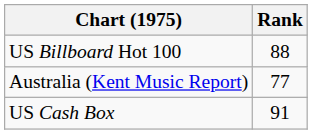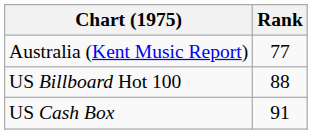 <table class="wikitable">
 <tr>
 <th align="left">Chart (1975)</th>
 <th style="text-align:center;">Rank</th>
 </tr>
 <tr>
+<td>Australia (<a href='#'>Kent Music Report</a>)</td>
+<td style="text-align:center;">77</td>
+</tr>
+<tr>
 <td>US <em>Billboard</em> Hot 100</td>
 <td style="text-align:center;">88</td>
-</tr>
-<tr>
-<td>Australia (<a href='#'>Kent Music Report</a>)</td>
-<td style="text-align:center;">77</td>
 </tr>
 <tr>
 <td>US <em>Cash Box</em></td>
 <td style="text-align:center;">91</td>
 </tr>
 </table>
